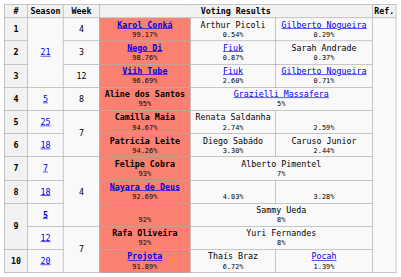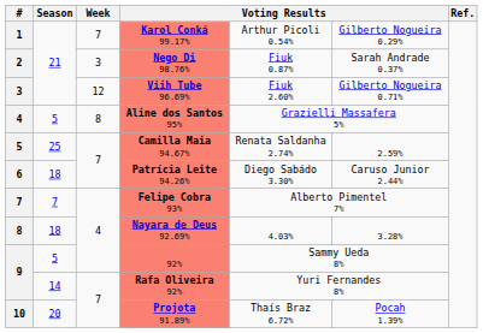 <table class="wikitable"; font-size: 90%;">
 <tr>
 <th width="30">#</th>
 <th width="50">Season</th>
 <th width="50">Week</th>
 <th colspan="6" width="420">Voting Results</th>
 <th width="30">Ref.</th>
 </tr>
 <tr>
 <th>1</th>
 <td align="center" rowspan="3"><a href='#'>21</a></td>
-<td align="center">4</td>
+<td align="center">7</td>
 <td align="center" colspan="2" bgcolor="#fa8072"><strong><a href='#'>Karol Conká</a></strong><br><small>99.17% </small></td>
 <td align="center" colspan="2">Arthur Picoli<br><small>0.54% </small></td>
 <td align="center" colspan="2"><a href='#'>Gilberto Nogueira</a><br><small>0.29% </small></td>
 <td rowspan="11" align="center"><br></td>
 </tr>
 <tr>
 <th>2</th>
 <td align="center">3</td>
 <td align="center" colspan="2" bgcolor="#fa8072"><strong><a href='#'>Nego Di</a></strong><br><small>98.76% </small></td>
 <td align="center" colspan="2"><a href='#'>Fiuk</a><br><small>0.87% </small></td>
 <td align="center" colspan="2">Sarah Andrade<br><small>0.37% </small></td>
 </tr>
 <tr>
 <th>3</th>
 <td align="center">12<br><small></small></td>
 <td align="center" colspan="2" bgcolor="#fa8072"><strong><a href='#'>Viih Tube</a></strong><br><small>96.69% </small></td>
 <td align="center" colspan="2"><a href='#'>Fiuk</a><br><small>2.60% </small></td>
 <td align="center" colspan="2"><a href='#'>Gilberto Nogueira</a><br><small>0.71% </small></td>
 </tr>
 <tr>
 <th>4</th>
 <td align="center"><a href='#'>5</a></td>
 <td align="center">8</td>
 <td align="center" colspan="2" bgcolor="#fa8072"><strong>Aline dos Santos</strong><br><small>95% </small></td>
 <td colspan="4" align="center"><a href='#'>Grazielli Massafera</a><br><small>5% </small></td>
 </tr>
 <tr>
 <th>5</th>
 <td align="center"><a href='#'>25</a></td>
 <td align="center" rowspan="2">7</td>
 <td align="center" colspan="2" bgcolor="#fa8072"><strong>Camilla Maia</strong><br><small>94.67% </small></td>
 <td align="center" colspan="2">Renata Saldanha<br><small>2.74% </small></td>
 <td align="center" colspan="2"><br><small>2.59% </small></td>
 </tr>
 <tr>
 <th>6</th>
 <td align="center"><a href='#'>18</a></td>
 <td align="center" colspan="2" bgcolor="#fa8072"><strong>Patrícia Leite</strong><br><small>94.26% </small></td>
 <td align="center" colspan="2">Diego Sabádo<br><small>3.30% </small></td>
 <td align="center" colspan="2">Caruso Junior<br><small>2.44% </small></td>
 </tr>
 <tr>
 <th>7</th>
 <td align="center"><a href='#'>7</a></td>
 <td align="center" rowspan="3">4</td>
 <td align="center" colspan="2" bgcolor="#fa8072"><strong>Felipe Cobra</strong><br><small>93% </small></td>
 <td colspan="4" align="center">Alberto Pimentel<br><small>7% </small></td>
 </tr>
 <tr>
 <th>8</th>
 <td align="center"><a href='#'>18</a></td>
 <td align="center" colspan="2" bgcolor="#fa8072"><strong><a href='#'>Nayara de Deus</a></strong><br><small>92.69% </small></td>
 <td align="center" colspan="2"><br><small>4.03% </small></td>
 <td align="center" colspan="2"><br><small>3.28% </small></td>
 </tr>
 <tr>
 <th rowspan="2">9</th>
-<td align="center"><strong><a href='#'>5</a></strong></td>
+<td align="center"><a href='#'>5</a></td>
 <td align="center" colspan="2" bgcolor="#fa8072"><strong></strong><br><small>92% </small></td>
 <td colspan="4" align="center">Sammy Ueda<br><small>8% </small></td>
 </tr>
 <tr>
-<td align="center"><a href='#'>12</a></td>
+<td align="center"><a href='#'>14</a></td>
 <td align="center" rowspan="2">7</td>
 <td align="center" colspan="2" bgcolor="#fa8072"><strong>Rafa Oliveira</strong><br><small>92% </small></td>
 <td colspan="4" align="center">Yuri Fernandes<br><small>8% </small></td>
 </tr>
 <tr>
 <th>10</th>
 <td align="center"><a href='#'>20</a></td>
 <td align="center" colspan="2" bgcolor="#fa8072"><strong><a href='#'>Projota</a></strong><br><small>91.89% </small></td>
 <td align="center" colspan="2">Thaís Braz<br><small>6.72% </small></td>
 <td align="center" colspan="2"><a href='#'>Pocah</a><br><small>1.39% </small></td>
 </tr>
 </table>
